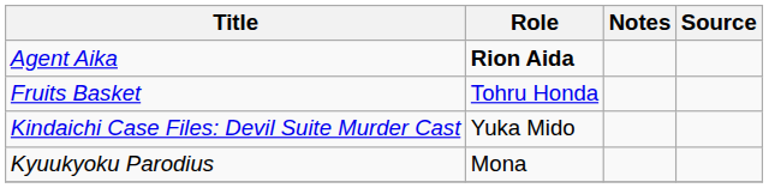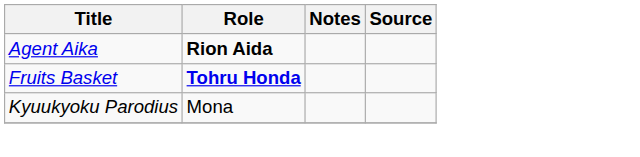 <table class="wikitable sortable plainrowheaders">
 <tr>
 <th>Title</th>
 <th>Role</th>
 <th class="unsortable">Notes</th>
 <th class="unsortable">Source</th>
 </tr>
 <tr>
 <td><em><a href='#'>Agent Aika</a></em></td>
 <td><strong>Rion Aida</strong></td>
 <td></td>
 <td></td>
 </tr>
 <tr>
 <td><em><a href='#'>Fruits Basket</a></em></td>
-<td><a href='#'>Tohru Honda</a></td>
-<td></td>
-<td></td>
-</tr>
-<tr>
-<td><em><a href='#'>Kindaichi Case Files: Devil Suite Murder Cast</a></em></td>
-<td>Yuka Mido</td>
+<td><strong><a href='#'>Tohru Honda</a></strong></td>
 <td></td>
 <td></td>
 </tr>
 <tr>
 <td><em>Kyuukyoku Parodius</em></td>
 <td>Mona</td>
 <td></td>
 <td></td>
 </tr>
 <tr>
 </tr>
 </table>
